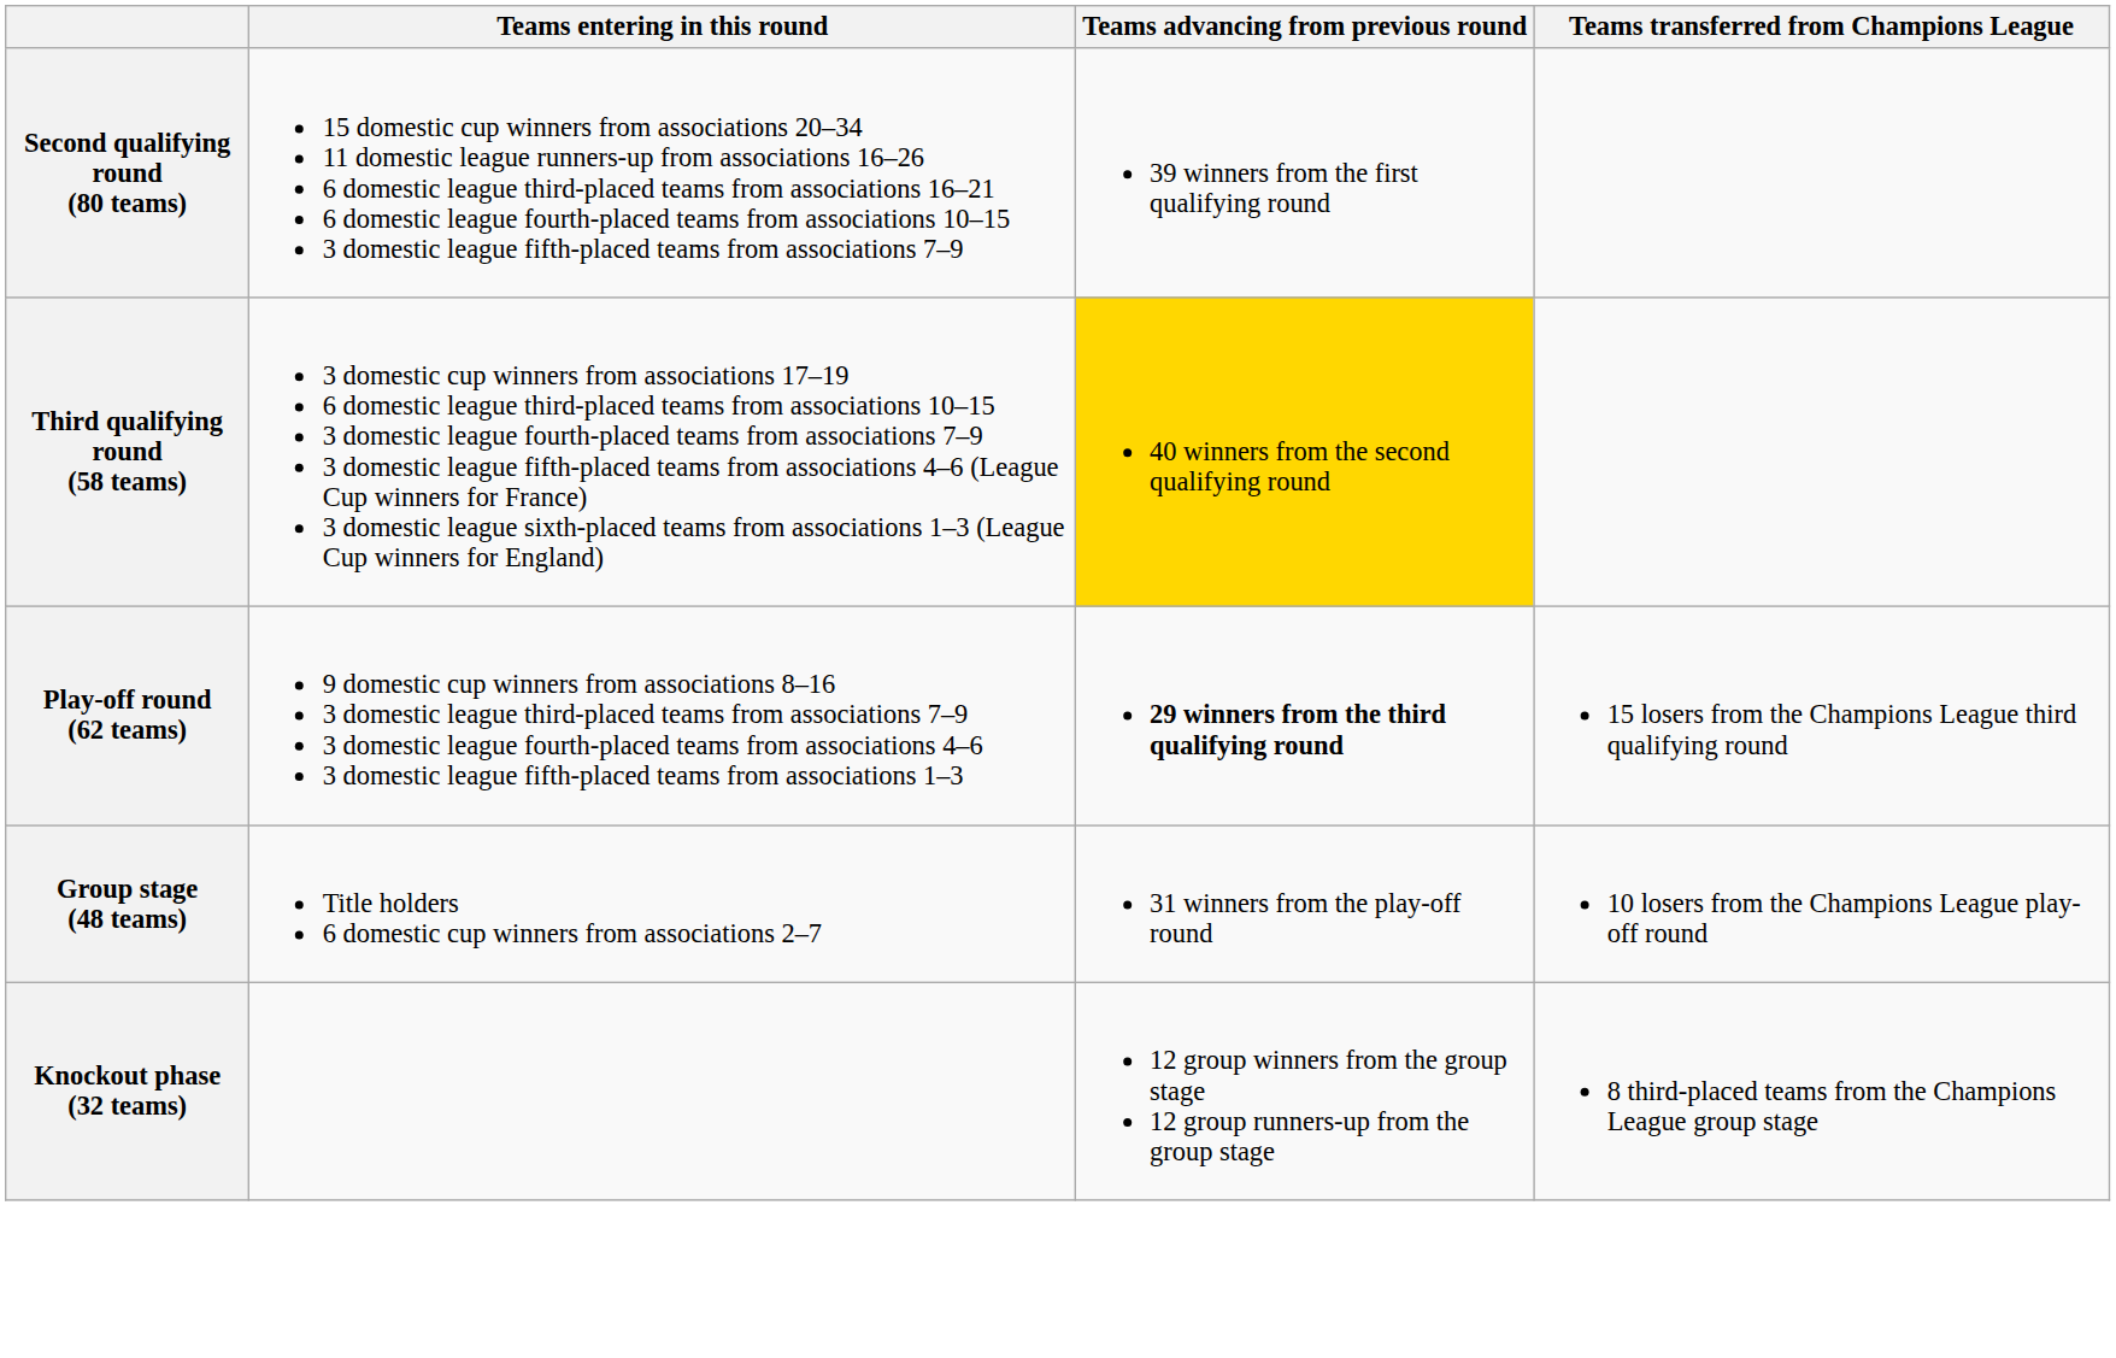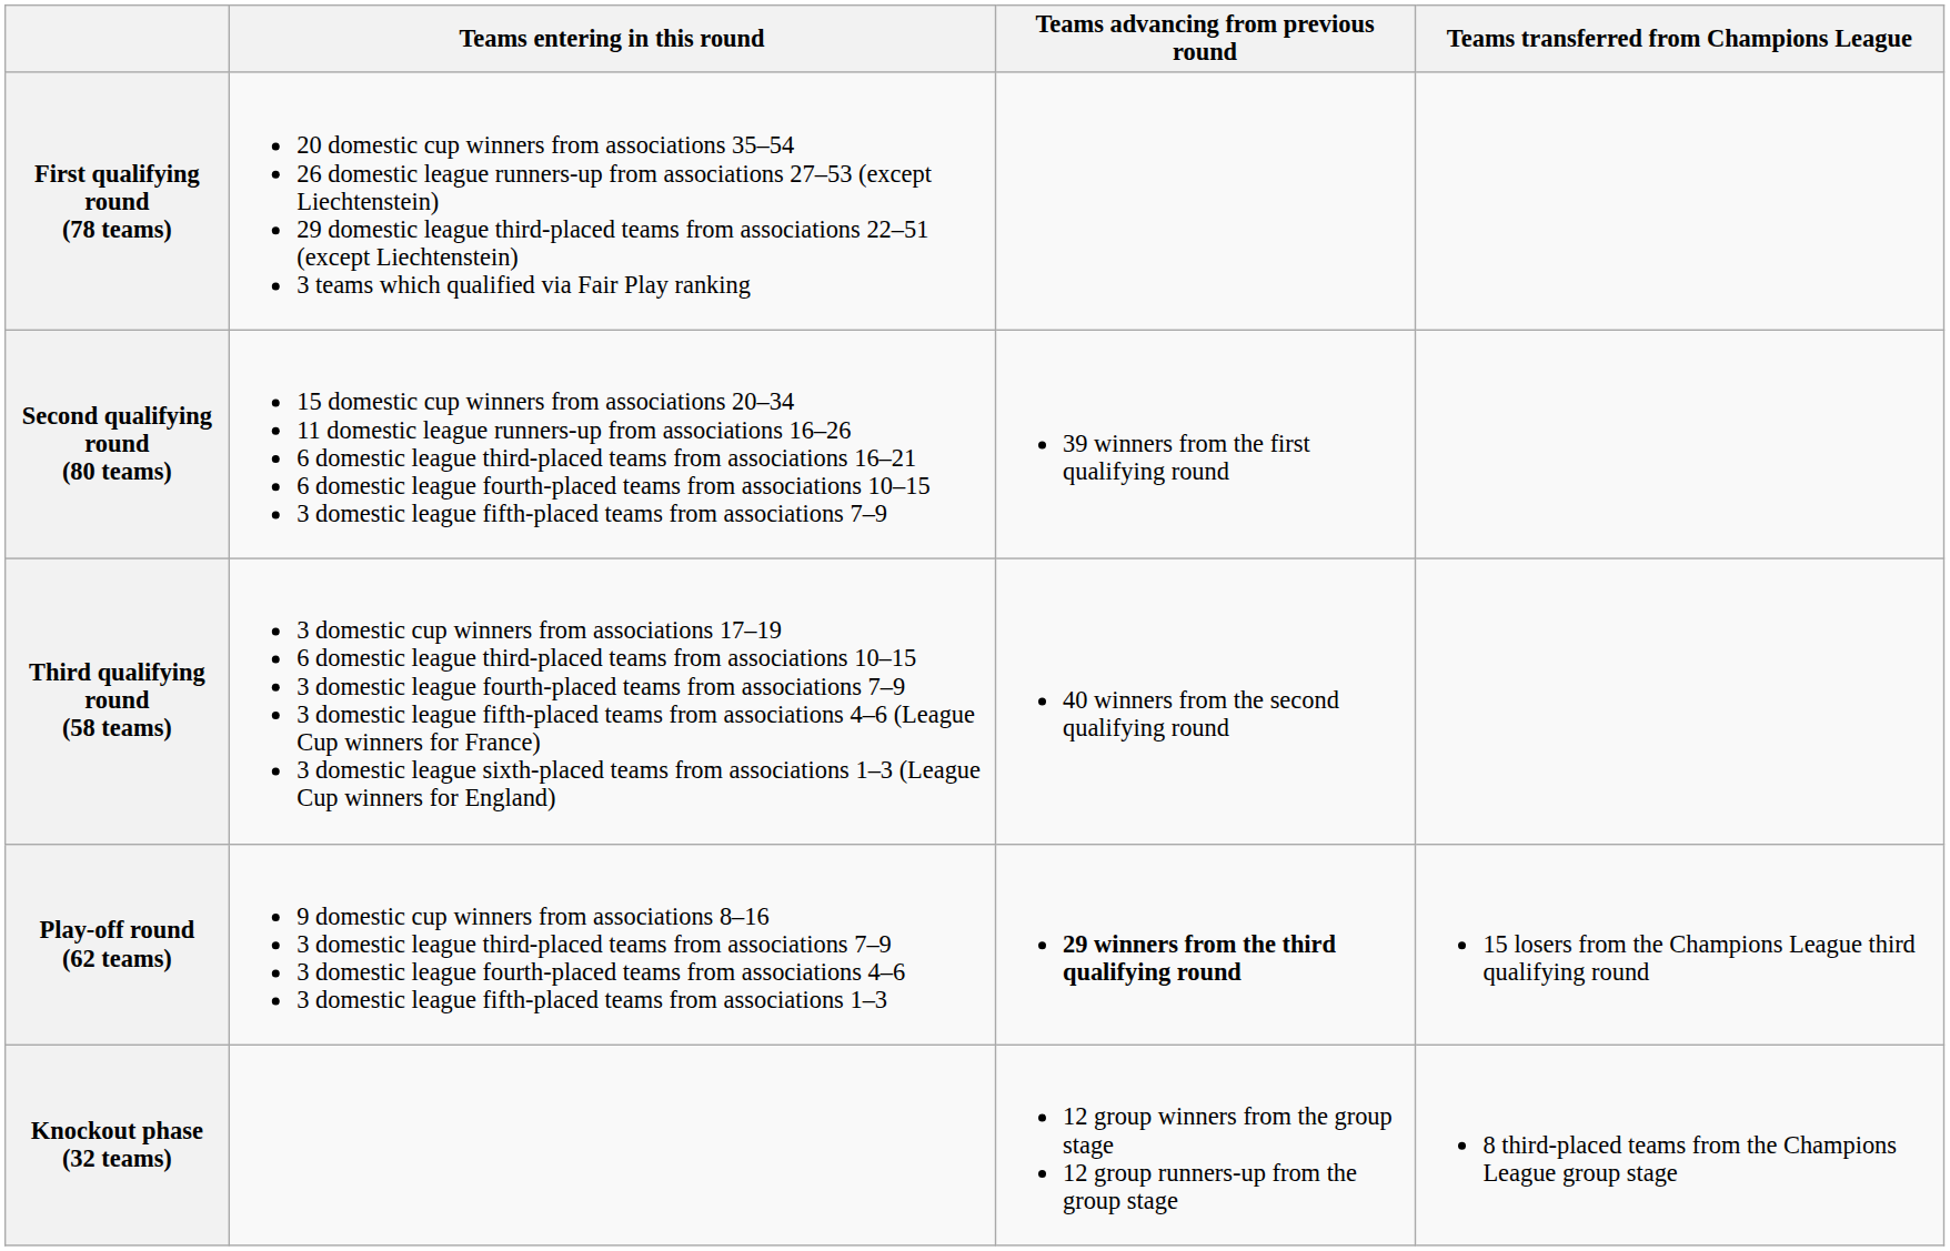 <table class="wikitable">
 <tr>
 <th></th>
 <th>Teams entering in this round</th>
 <th>Teams advancing from previous round</th>
 <th>Teams transferred from Champions League</th>
+</tr>
+<tr>
+<th>First qualifying round<br>(78 teams)</th>
+<td><br><ul><li>20 domestic cup winners from associations 35–54</li><li>26 domestic league runners-up from associations 27–53 (except Liechtenstein)</li><li>29 domestic league third-placed teams from associations 22–51 (except Liechtenstein)</li><li>3 teams which qualified via Fair Play ranking</li></ul></td>
+<td></td>
+<td></td>
 </tr>
 <tr>
 <th>Second qualifying round<br>(80 teams)</th>
 <td><br><ul><li>15 domestic cup winners from associations 20–34</li><li>11 domestic league runners-up from associations 16–26</li><li>6 domestic league third-placed teams from associations 16–21</li><li>6 domestic league fourth-placed teams from associations 10–15</li><li>3 domestic league fifth-placed teams from associations 7–9</li></ul></td>
 <td><br><ul><li>39 winners from the first qualifying round</li></ul></td>
 <td></td>
 </tr>
 <tr>
 <th>Third qualifying round<br>(58 teams)</th>
 <td><br><ul><li>3 domestic cup winners from associations 17–19</li><li>6 domestic league third-placed teams from associations 10–15</li><li>3 domestic league fourth-placed teams from associations 7–9</li><li>3 domestic league fifth-placed teams from associations 4–6 (League Cup winners for France)</li><li>3 domestic league sixth-placed teams from associations 1–3 (League Cup winners for England)</li></ul></td>
-<td style="background: gold;"><br><ul><li>40 winners from the second qualifying round</li></ul></td>
+<td><br><ul><li>40 winners from the second qualifying round</li></ul></td>
 <td></td>
 </tr>
 <tr>
 <th>Play-off round<br>(62 teams)</th>
 <td><br><ul><li>9 domestic cup winners from associations 8–16</li><li>3 domestic league third-placed teams from associations 7–9</li><li>3 domestic league fourth-placed teams from associations 4–6</li><li>3 domestic league fifth-placed teams from associations 1–3</li></ul></td>
 <td><strong><br><ul><li>29 winners from the third qualifying round</li></ul></strong></td>
 <td><br><ul><li>15 losers from the Champions League third qualifying round</li></ul></td>
 </tr>
 <tr>
-<th>Group stage<br>(48 teams)</th>
-<td><br><ul><li>Title holders</li><li>6 domestic cup winners from associations 2–7</li></ul></td>
-<td><br><ul><li>31 winners from the play-off round</li></ul></td>
-<td><br><ul><li>10 losers from the Champions League play-off round</li></ul></td>
-</tr>
-<tr>
 <th>Knockout phase<br>(32 teams)</th>
 <td></td>
 <td><br><ul><li>12 group winners from the group stage</li><li>12 group runners-up from the group stage</li></ul></td>
 <td><br><ul><li>8 third-placed teams from the Champions League group stage</li></ul></td>
 </tr>
 </table>
